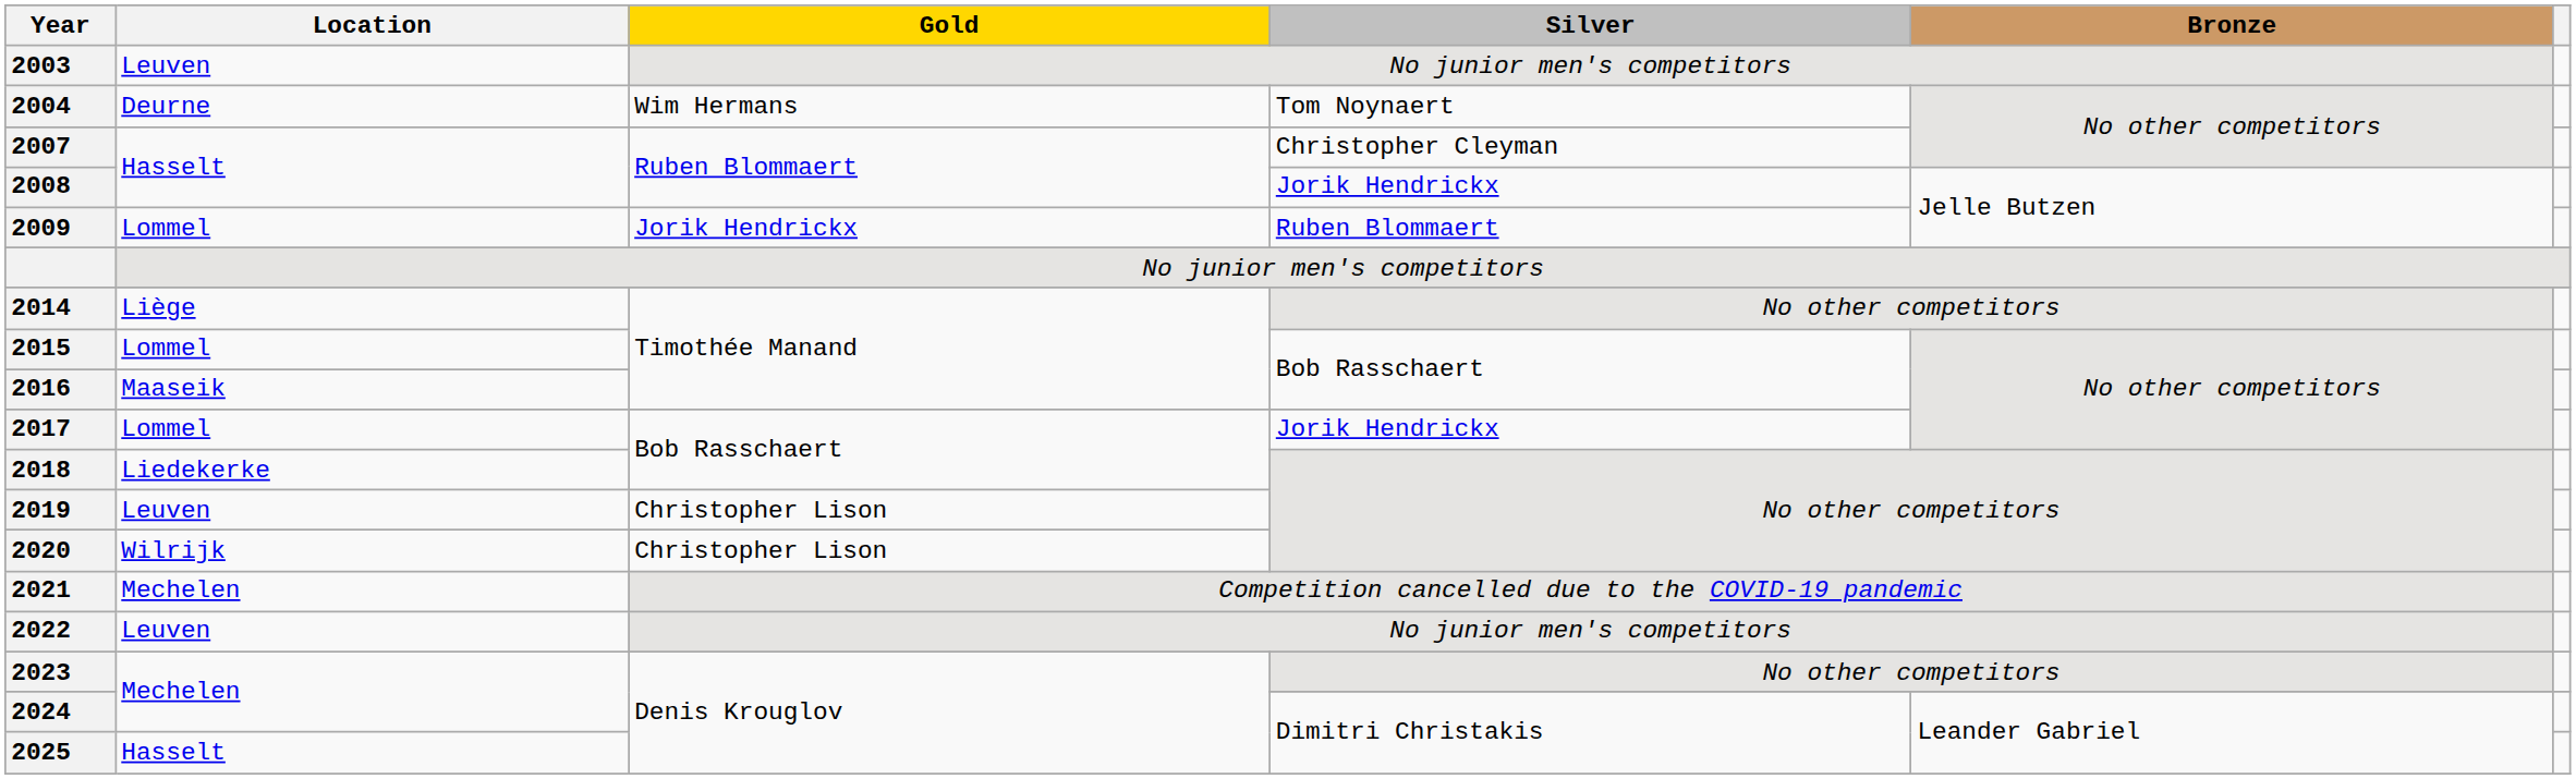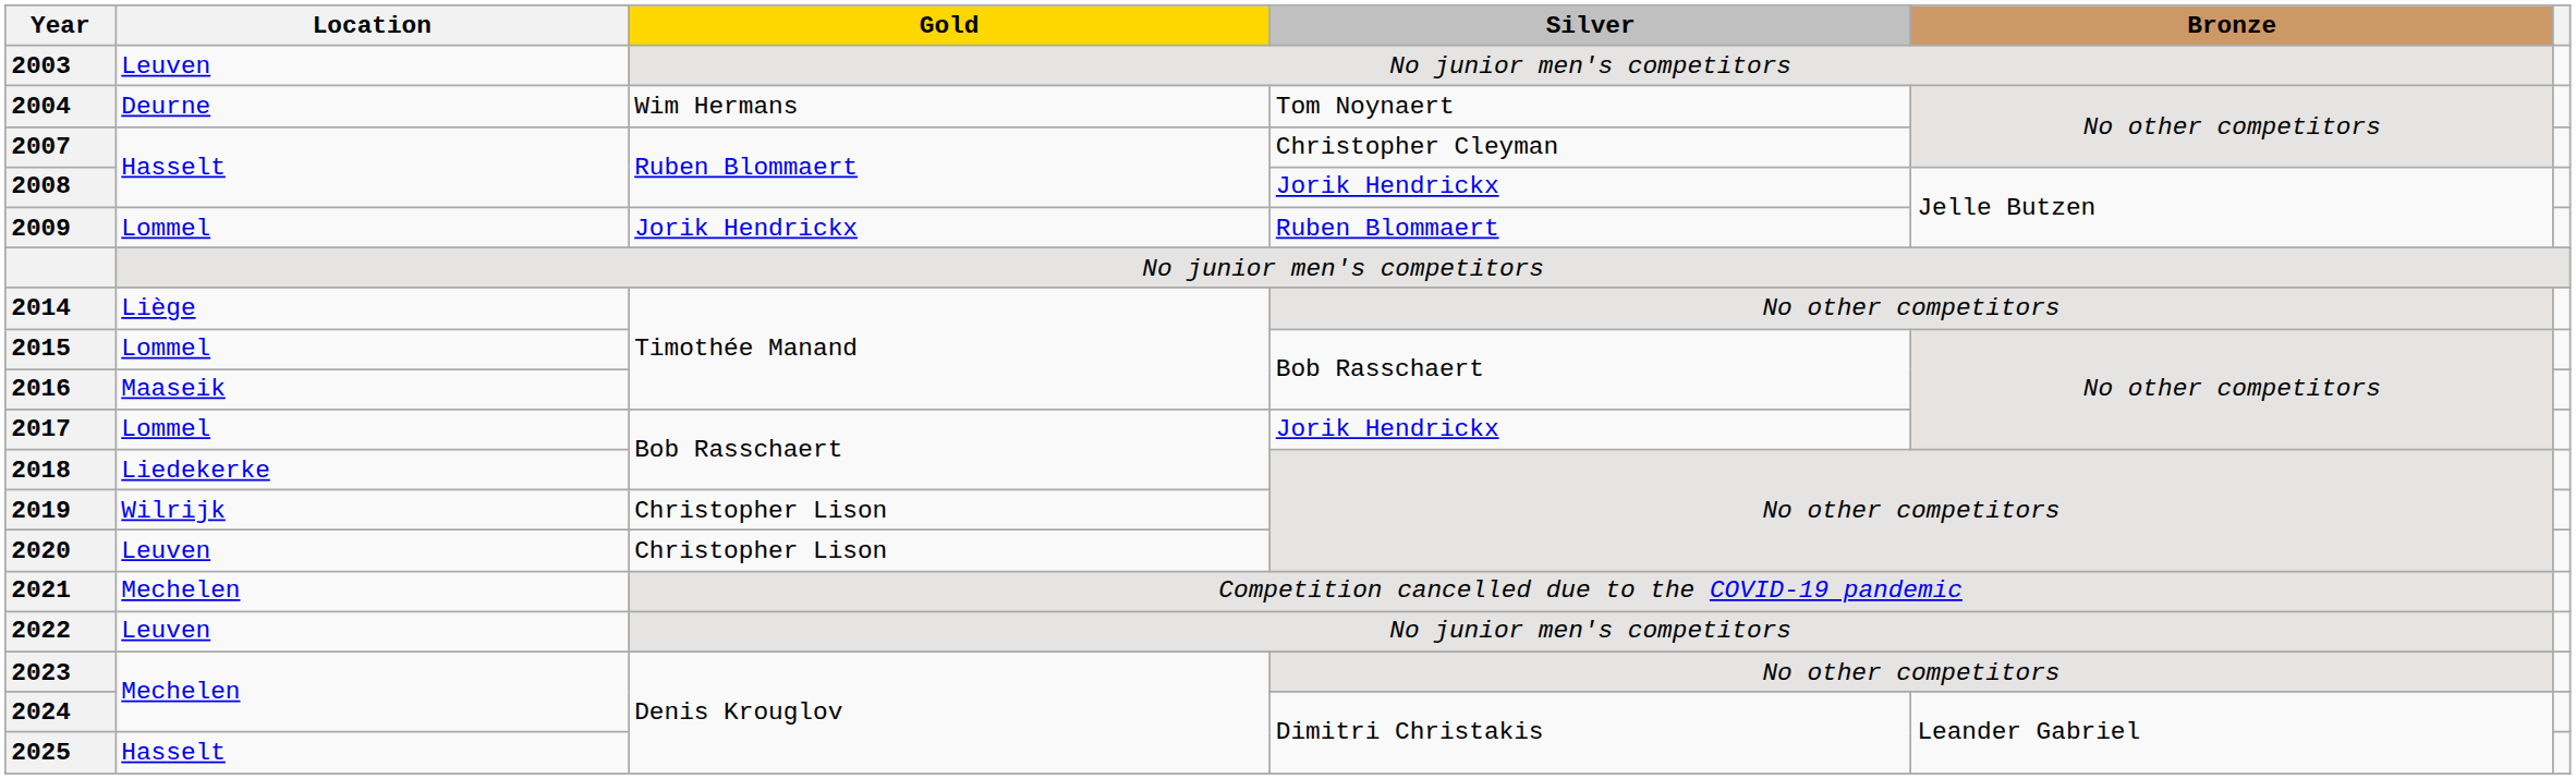 <table class="wikitable unsortable" style="text-align:left; width:85%">
 <tr>
 <th scope="col" style="text-align:center">Year</th>
 <th scope="col" style="text-align:center; width:20%">Location</th>
 <th scope="col" style="text-align:center; width:25%; background:gold">Gold</th>
 <th scope="col" style="text-align:center; width:25%; background:silver">Silver</th>
 <th scope="col" style="text-align:center; width:25%; background:#c96">Bronze</th>
 <th scope="col" style="text-align:center"></th>
 </tr>
 <tr>
 <th scope="row" style="text-align:left">2003</th>
 <td><a href='#'>Leuven</a></td>
 <td colspan="3" bgcolor="e5e4e2" align="center"><em>No junior men's competitors</em></td>
 <td></td>
 </tr>
 <tr>
 <th scope="row" style="text-align:left">2004</th>
 <td><a href='#'>Deurne</a></td>
 <td>Wim Hermans</td>
 <td>Tom Noynaert</td>
 <td rowspan="2" bgcolor="e5e4e2" align="center"><em>No other competitors</em></td>
 <td></td>
 </tr>
 <tr>
 <th scope="row" style="text-align:left">2007</th>
 <td rowspan="2"><a href='#'>Hasselt</a></td>
 <td rowspan="2"><a href='#'>Ruben Blommaert</a></td>
 <td>Christopher Cleyman</td>
 <td></td>
 </tr>
 <tr>
 <th scope="row" style="text-align:left">2008</th>
 <td><a href='#'>Jorik Hendrickx</a></td>
 <td rowspan="2">Jelle Butzen</td>
 <td></td>
 </tr>
 <tr>
 <th scope="row" style="text-align:left">2009</th>
 <td><a href='#'>Lommel</a></td>
 <td><a href='#'>Jorik Hendrickx</a></td>
 <td><a href='#'>Ruben Blommaert</a></td>
 <td></td>
 </tr>
 <tr>
 <th scope="row" style="text-align:left"></th>
 <td colspan="5" bgcolor="e5e4e2" align="center"><em>No junior men's competitors</em></td>
 </tr>
 <tr>
 <th scope="row" style="text-align:left">2014</th>
 <td><a href='#'>Liège</a></td>
 <td rowspan="3">Timothée Manand</td>
 <td colspan=2 bgcolor="e5e4e2" align="center"><em>No other competitors</em></td>
 <td></td>
 </tr>
 <tr>
 <th scope="row" style="text-align:left">2015</th>
 <td><a href='#'>Lommel</a></td>
 <td rowspan="2">Bob Rasschaert</td>
 <td rowspan="3" bgcolor="e5e4e2" align="center"><em>No other competitors</em></td>
 <td></td>
 </tr>
 <tr>
 <th scope="row" style="text-align:left">2016</th>
 <td><a href='#'>Maaseik</a></td>
 <td></td>
 </tr>
 <tr>
 <th scope="row" style="text-align:left">2017</th>
 <td><a href='#'>Lommel</a></td>
 <td rowspan="2">Bob Rasschaert</td>
 <td><a href='#'>Jorik Hendrickx</a></td>
 <td></td>
 </tr>
 <tr>
 <th scope="row" style="text-align:left">2018</th>
 <td><a href='#'>Liedekerke</a></td>
 <td colspan="2" rowspan="3" bgcolor="e5e4e2" align="center"><em>No other competitors</em></td>
 <td></td>
 </tr>
 <tr>
 <th scope="row" style="text-align:left">2019</th>
-<td><a href='#'>Leuven</a></td>
+<td><a href='#'>Wilrijk</a></td>
 <td>Christopher Lison</td>
 <td></td>
 </tr>
 <tr>
 <th scope="row" style="text-align:left">2020</th>
-<td><a href='#'>Wilrijk</a></td>
+<td><a href='#'>Leuven</a></td>
 <td>Christopher Lison</td>
 <td></td>
 </tr>
 <tr>
 <th scope="row" style="text-align:left">2021</th>
 <td><a href='#'>Mechelen</a></td>
 <td colspan="3" bgcolor="e5e4e2" align="center"><em>Competition cancelled due to the <a href='#'>COVID-19 pandemic</a></em></td>
 <td></td>
 </tr>
 <tr>
 <th scope="row" style="text-align:left">2022</th>
 <td><a href='#'>Leuven</a></td>
 <td colspan="3" bgcolor="e5e4e2" align="center"><em>No junior men's competitors</em></td>
 <td></td>
 </tr>
 <tr>
 <th scope="row" style="text-align:left">2023</th>
 <td rowspan="2"><a href='#'>Mechelen</a></td>
 <td rowspan="3">Denis Krouglov</td>
 <td colspan="2" bgcolor="e5e4e2" align="center"><em>No other competitors</em></td>
 <td></td>
 </tr>
 <tr>
 <th scope="row" style="text-align:left">2024</th>
 <td rowspan=2>Dimitri Christakis</td>
 <td rowspan=2>Leander Gabriel</td>
 <td></td>
 </tr>
 <tr>
 <th scope="row" style="text-align:left">2025</th>
 <td><a href='#'>Hasselt</a></td>
 <td></td>
 </tr>
 </table>
